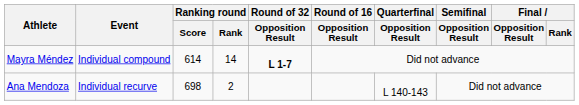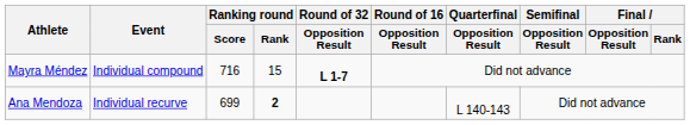 <table class=wikitable style=font-size:90%;text-align:center>
 <tr>
 <th rowspan=2>Athlete</th>
 <th rowspan=2>Event</th>
 <th colspan=2>Ranking round</th>
 <th>Round of 32</th>
 <th>Round of 16</th>
 <th>Quarterfinal</th>
 <th>Semifinal</th>
 <th colspan=2>Final / </th>
 </tr>
 <tr style=font-size:95%>
 <th>Score</th>
 <th>Rank</th>
 <th>Opposition<br>Result</th>
 <th>Opposition<br>Result</th>
 <th>Opposition<br>Result</th>
 <th>Opposition<br>Result</th>
 <th>Opposition<br>Result</th>
 <th>Rank</th>
 </tr>
 <tr>
 <td align=left><a href='#'>Mayra Méndez</a></td>
 <td align=left><a href='#'>Individual compound</a></td>
-<td>614</td>
-<td>14</td>
+<td>716</td>
+<td>15</td>
 <td><strong><br>L 1-7</strong></td>
 <td colspan=5>Did not advance</td>
 </tr>
 <tr>
 <td align=left><a href='#'>Ana Mendoza</a></td>
 <td align=left><a href='#'>Individual recurve</a></td>
-<td>698</td>
-<td>2</td>
+<td>699</td>
+<td><strong>2</strong></td>
 <td></td>
 <td></td>
 <td><br>L 140-143</td>
 <td colspan=3>Did not advance</td>
 </tr>
 </table>
